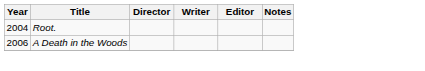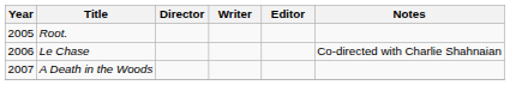 <table class="wikitable">
 <tr>
 <th>Year</th>
 <th>Title</th>
 <th width="65">Director</th>
 <th width="65">Writer</th>
 <th width="65">Editor</th>
 <th>Notes</th>
 </tr>
 <tr>
-<td>2004</td>
+<td>2005</td>
 <td><em>Root.</em></td>
 <td></td>
 <td></td>
 <td></td>
 <td></td>
 </tr>
 <tr>
 <td>2006</td>
+<td><em>Le Chase</em></td>
+<td></td>
+<td></td>
+<td></td>
+<td>Co-directed with Charlie Shahnaian</td>
+</tr>
+<tr>
+<td>2007</td>
 <td><em>A Death in the Woods</em></td>
 <td></td>
 <td></td>
 <td></td>
 <td></td>
 </tr>
 <tr>
 </tr>
 </table>
